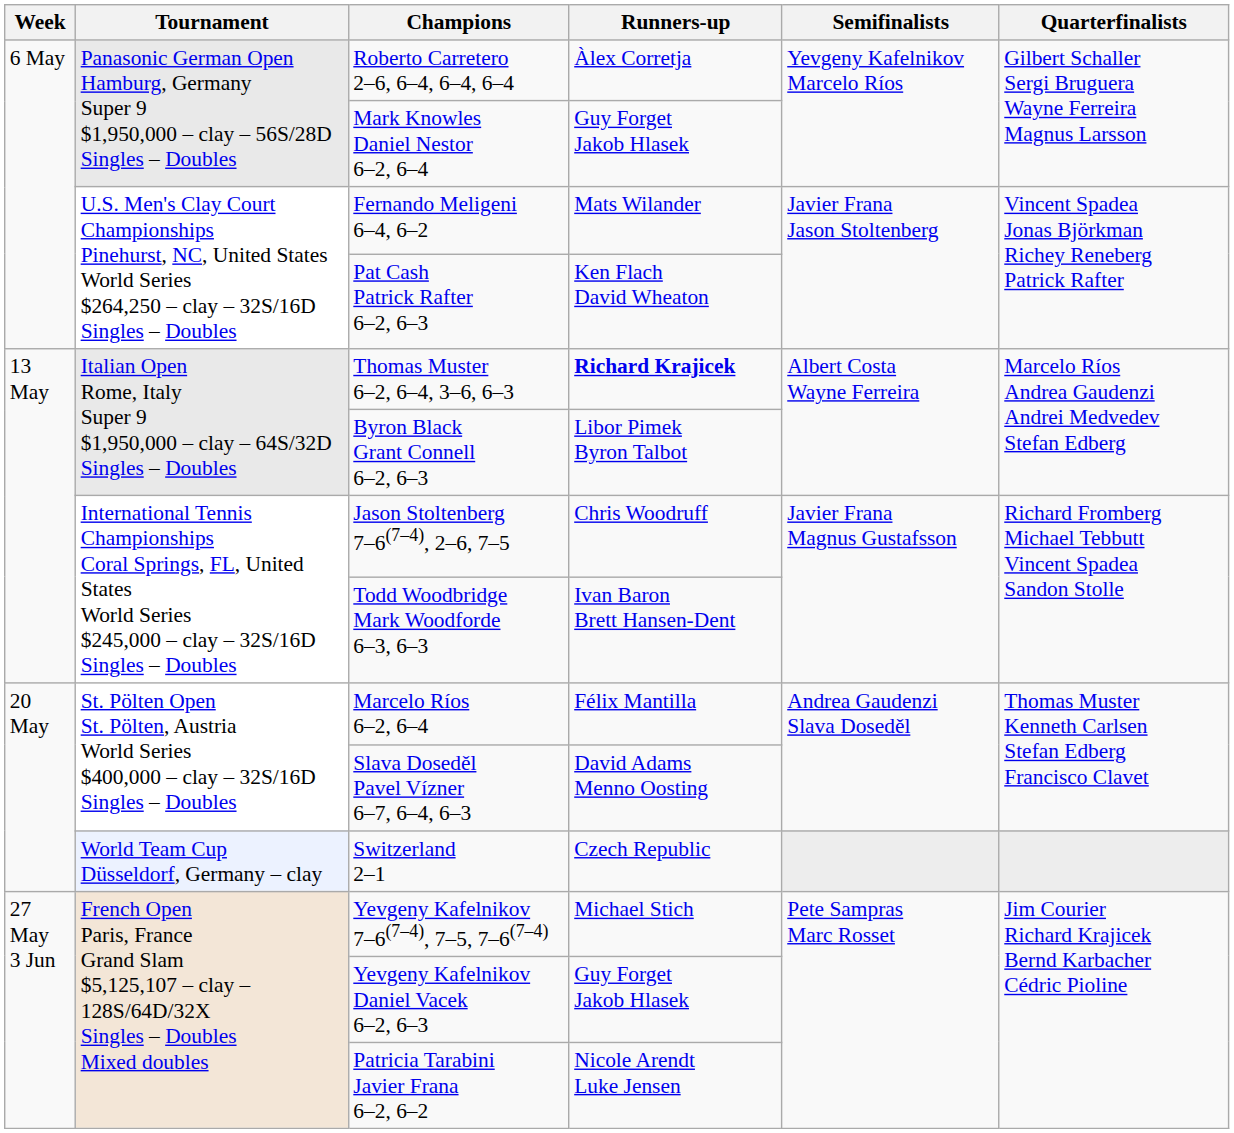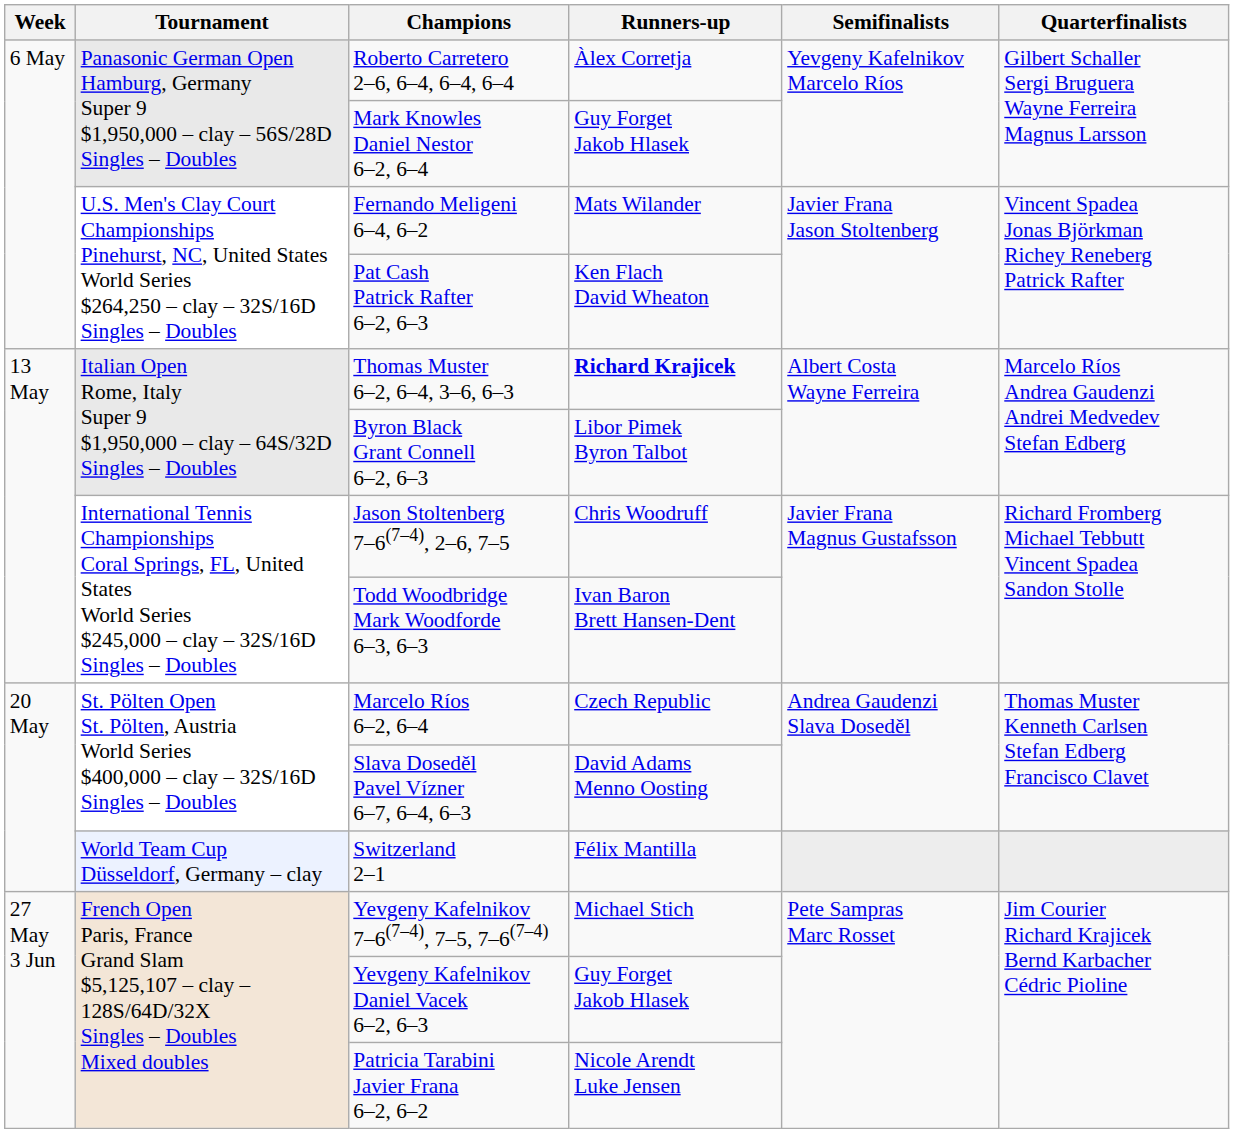 <table class=wikitable style=font-size:95%>
 <tr>
 <th style="width:48px;">Week</th>
 <th style="width:248px;">Tournament</th>
 <th style="width:200px;">Champions</th>
 <th style="width:200px;">Runners-up</th>
 <th style="width:190px;">Semifinalists</th>
 <th style="width:190px;">Quarterfinalists</th>
 </tr>
 <tr valign=top>
 <td rowspan=4>6 May</td>
 <td style="background:#E9E9E9;" rowspan=2><a href='#'>Panasonic German Open</a><br> <a href='#'>Hamburg</a>, Germany<br>Super 9<br>$1,950,000 – clay – 56S/28D<br><a href='#'>Singles</a> – <a href='#'>Doubles</a></td>
 <td> <a href='#'>Roberto Carretero</a><br> 2–6, 6–4, 6–4, 6–4</td>
 <td> <a href='#'>Àlex Corretja</a></td>
 <td rowspan=2> <a href='#'>Yevgeny Kafelnikov</a><br> <a href='#'>Marcelo Ríos</a></td>
 <td rowspan=2> <a href='#'>Gilbert Schaller</a><br> <a href='#'>Sergi Bruguera</a><br> <a href='#'>Wayne Ferreira</a><br> <a href='#'>Magnus Larsson</a></td>
 </tr>
 <tr valign=top>
 <td> <a href='#'>Mark Knowles</a><br> <a href='#'>Daniel Nestor</a><br> 6–2, 6–4</td>
 <td> <a href='#'>Guy Forget</a><br> <a href='#'>Jakob Hlasek</a></td>
 </tr>
 <tr valign=top>
 <td style="background:#FFF;" rowspan=2><a href='#'>U.S. Men's Clay Court Championships</a><br> <a href='#'>Pinehurst</a>, <a href='#'>NC</a>, United States<br>World Series<br>$264,250 – clay – 32S/16D<br><a href='#'>Singles</a> – <a href='#'>Doubles</a></td>
 <td> <a href='#'>Fernando Meligeni</a><br> 6–4, 6–2</td>
 <td> <a href='#'>Mats Wilander</a></td>
 <td rowspan=2> <a href='#'>Javier Frana</a><br> <a href='#'>Jason Stoltenberg</a></td>
 <td rowspan=2> <a href='#'>Vincent Spadea</a><br> <a href='#'>Jonas Björkman</a><br> <a href='#'>Richey Reneberg</a><br> <a href='#'>Patrick Rafter</a></td>
 </tr>
 <tr valign=top>
 <td> <a href='#'>Pat Cash</a><br> <a href='#'>Patrick Rafter</a><br> 6–2, 6–3</td>
 <td> <a href='#'>Ken Flach</a><br> <a href='#'>David Wheaton</a></td>
 </tr>
 <tr valign=top>
 <td rowspan=4>13 May</td>
 <td style="background:#E9E9E9;" rowspan=2><a href='#'>Italian Open</a><br> Rome, Italy<br>Super 9<br>$1,950,000 – clay – 64S/32D<br><a href='#'>Singles</a> – <a href='#'>Doubles</a></td>
 <td> <a href='#'>Thomas Muster</a><br> 6–2, 6–4, 3–6, 6–3</td>
 <td><strong> <a href='#'>Richard Krajicek</a></strong></td>
 <td rowspan=2> <a href='#'>Albert Costa</a><br> <a href='#'>Wayne Ferreira</a></td>
 <td rowspan=2> <a href='#'>Marcelo Ríos</a><br> <a href='#'>Andrea Gaudenzi</a><br> <a href='#'>Andrei Medvedev</a><br> <a href='#'>Stefan Edberg</a></td>
 </tr>
 <tr valign=top>
 <td> <a href='#'>Byron Black</a><br> <a href='#'>Grant Connell</a><br> 6–2, 6–3</td>
 <td> <a href='#'>Libor Pimek</a><br> <a href='#'>Byron Talbot</a></td>
 </tr>
 <tr valign=top>
 <td style="background:#FFF;" rowspan=2><a href='#'>International Tennis Championships</a><br> <a href='#'>Coral Springs</a>, <a href='#'>FL</a>, United States<br>World Series<br>$245,000 – clay – 32S/16D<br><a href='#'>Singles</a> – <a href='#'>Doubles</a></td>
 <td> <a href='#'>Jason Stoltenberg</a><br> 7–6<sup>(7–4)</sup>, 2–6, 7–5</td>
 <td> <a href='#'>Chris Woodruff</a></td>
 <td rowspan=2> <a href='#'>Javier Frana</a><br> <a href='#'>Magnus Gustafsson</a></td>
 <td rowspan=2> <a href='#'>Richard Fromberg</a><br> <a href='#'>Michael Tebbutt</a><br> <a href='#'>Vincent Spadea</a><br> <a href='#'>Sandon Stolle</a></td>
 </tr>
 <tr valign=top>
 <td> <a href='#'>Todd Woodbridge</a><br> <a href='#'>Mark Woodforde</a><br> 6–3, 6–3</td>
 <td> <a href='#'>Ivan Baron</a><br> <a href='#'>Brett Hansen-Dent</a></td>
 </tr>
 <tr valign=top>
 <td rowspan=3>20 May</td>
 <td style="background:#FFF;" rowspan=2><a href='#'>St. Pölten Open</a><br> <a href='#'>St. Pölten</a>, Austria<br>World Series<br>$400,000 – clay – 32S/16D<br><a href='#'>Singles</a> – <a href='#'>Doubles</a></td>
 <td> <a href='#'>Marcelo Ríos</a><br> 6–2, 6–4</td>
-<td> <a href='#'>Félix Mantilla</a></td>
+<td> <a href='#'>Czech Republic</a></td>
 <td rowspan=2> <a href='#'>Andrea Gaudenzi</a><br> <a href='#'>Slava Doseděl</a></td>
 <td rowspan=2> <a href='#'>Thomas Muster</a><br> <a href='#'>Kenneth Carlsen</a><br> <a href='#'>Stefan Edberg</a><br> <a href='#'>Francisco Clavet</a></td>
 </tr>
 <tr valign=top>
 <td> <a href='#'>Slava Doseděl</a><br> <a href='#'>Pavel Vízner</a><br> 6–7, 6–4, 6–3</td>
 <td> <a href='#'>David Adams</a><br> <a href='#'>Menno Oosting</a></td>
 </tr>
 <tr valign=top>
 <td style="background:#ECF2FF;" rowspan=1><a href='#'>World Team Cup</a><br><a href='#'>Düsseldorf</a>, Germany – clay</td>
 <td> <a href='#'>Switzerland</a><br>2–1</td>
-<td> <a href='#'>Czech Republic</a></td>
+<td> <a href='#'>Félix Mantilla</a></td>
 <td style="background:#ededed;"></td>
 <td style="background:#ededed;"></td>
 </tr>
 <tr valign=top>
 <td rowspan=3>27 May <br> 3 Jun</td>
 <td style="background:#F3E6D7;" rowspan=3><a href='#'>French Open</a><br> Paris, France<br>Grand Slam<br>$5,125,107 – clay – 128S/64D/32X<br><a href='#'>Singles</a> – <a href='#'>Doubles</a> <br><a href='#'>Mixed doubles</a></td>
 <td> <a href='#'>Yevgeny Kafelnikov</a><br>7–6<sup>(7–4)</sup>, 7–5, 7–6<sup>(7–4)</sup></td>
 <td> <a href='#'>Michael Stich</a></td>
 <td rowspan=3> <a href='#'>Pete Sampras</a> <br>  <a href='#'>Marc Rosset</a></td>
 <td rowspan=3> <a href='#'>Jim Courier</a> <br>  <a href='#'>Richard Krajicek</a> <br>  <a href='#'>Bernd Karbacher</a> <br>  <a href='#'>Cédric Pioline</a></td>
 </tr>
 <tr valign=top>
 <td> <a href='#'>Yevgeny Kafelnikov</a><br> <a href='#'>Daniel Vacek</a><br> 6–2, 6–3</td>
 <td> <a href='#'>Guy Forget</a><br> <a href='#'>Jakob Hlasek</a></td>
 </tr>
 <tr valign=top>
 <td> <a href='#'>Patricia Tarabini</a><br> <a href='#'>Javier Frana</a><br> 6–2, 6–2</td>
 <td> <a href='#'>Nicole Arendt</a><br> <a href='#'>Luke Jensen</a></td>
 </tr>
 </table>
